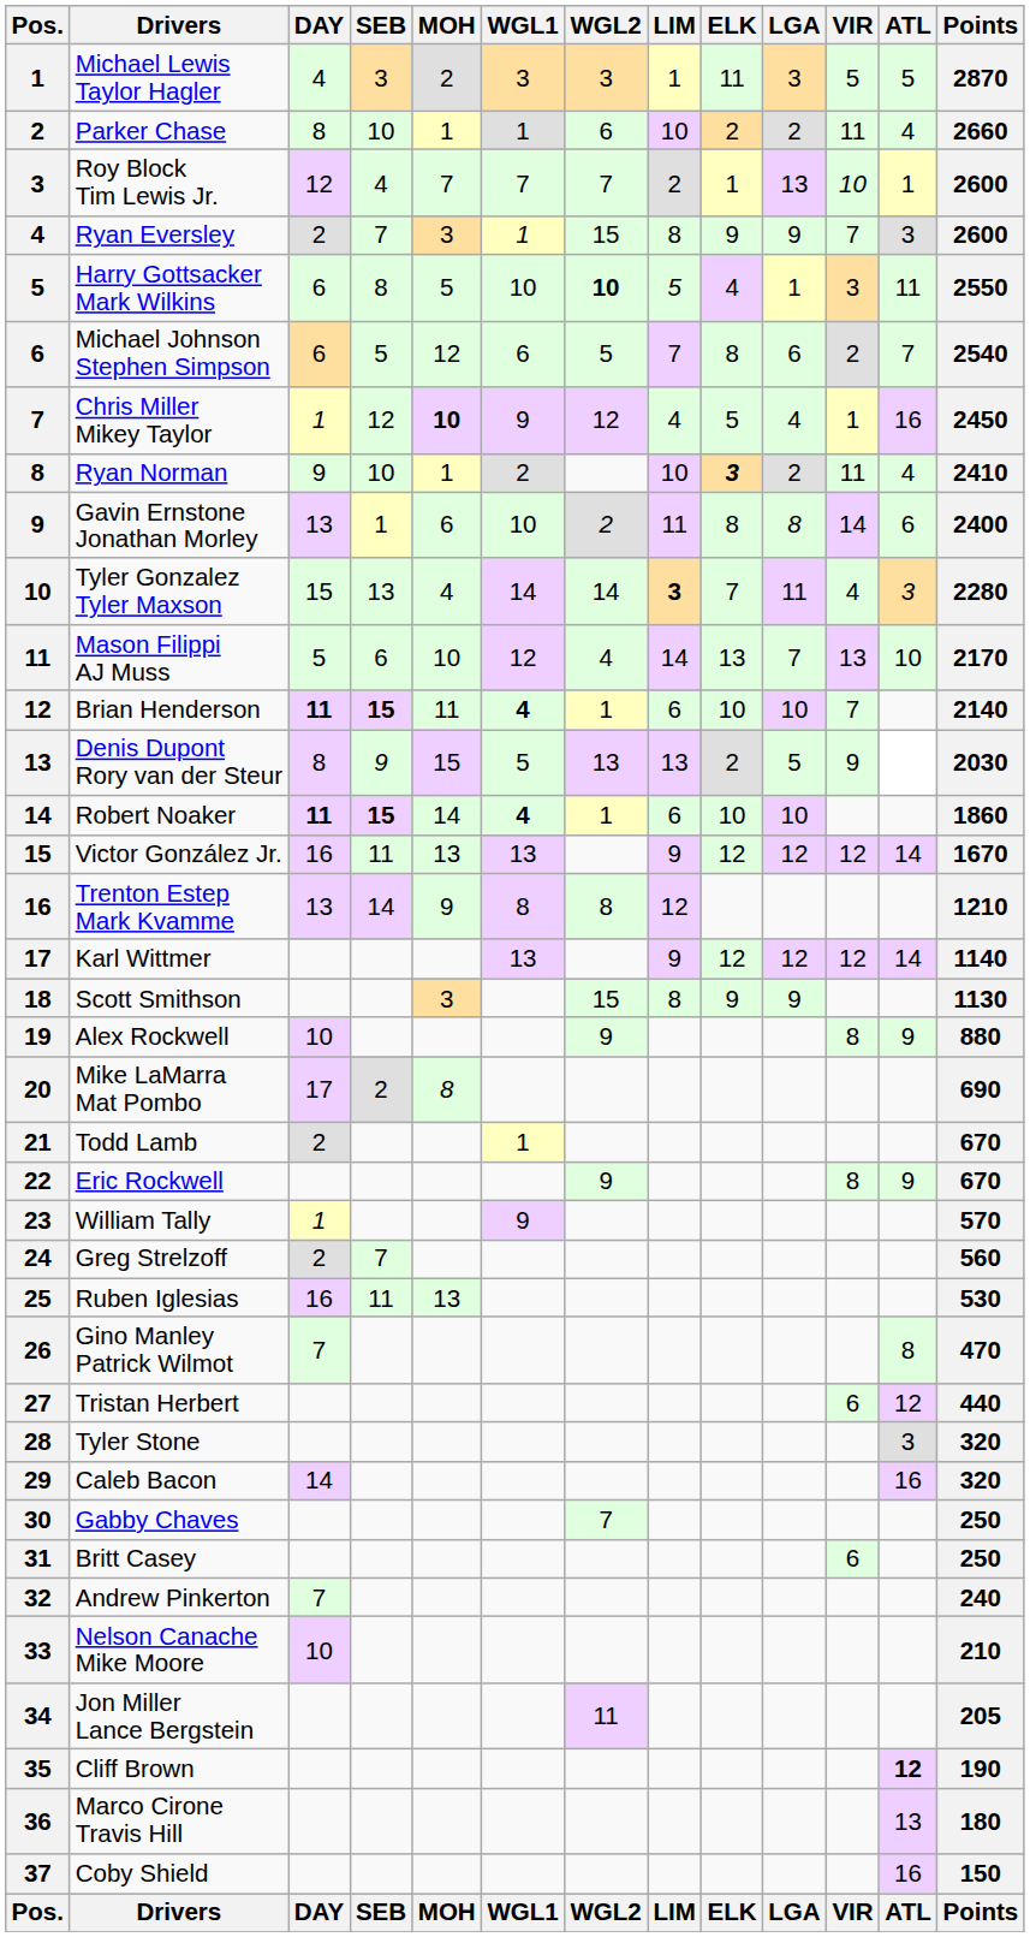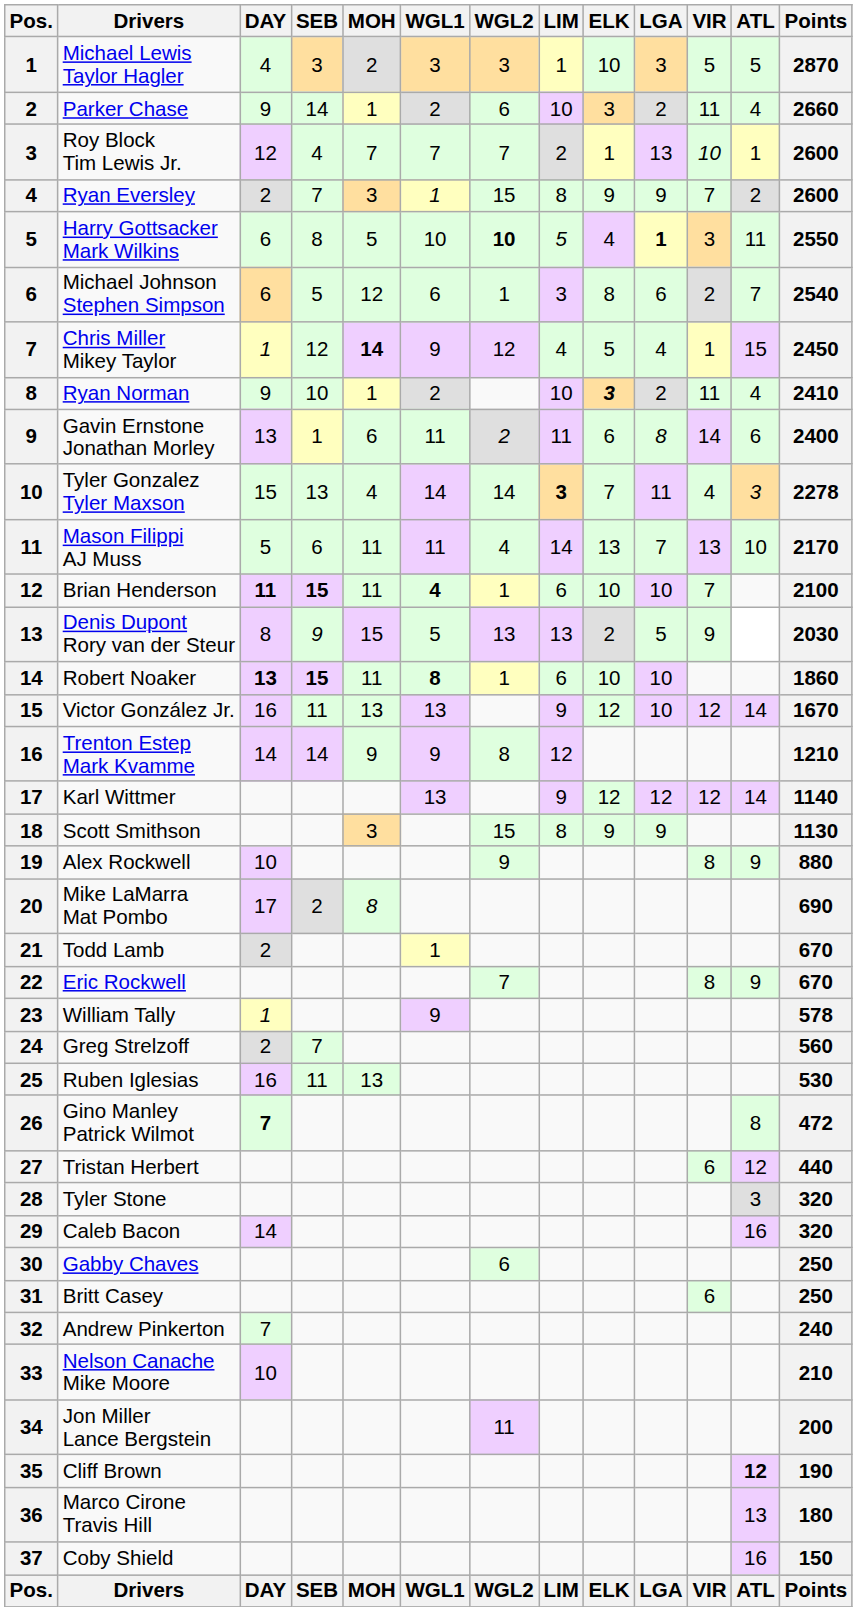 <table class="wikitable" style="font-size:85%; text-align:center;">
 <tr>
 <th>Pos.</th>
 <th>Drivers</th>
 <th>DAY</th>
 <th>SEB</th>
 <th>MOH</th>
 <th>WGL1</th>
 <th>WGL2</th>
 <th>LIM</th>
 <th>ELK</th>
 <th>LGA</th>
 <th>VIR</th>
 <th>ATL</th>
 <th>Points</th>
 </tr>
 <tr>
 <th>1</th>
 <td align=left> <a href='#'>Michael Lewis</a><br> <a href='#'>Taylor Hagler</a></td>
 <td style="background:#dfffdf;">4</td>
 <td style="background:#ffdf9f;">3</td>
 <td style="background:#dfdfdf;">2</td>
 <td style="background:#ffdf9f;">3</td>
 <td style="background:#ffdf9f;">3</td>
 <td style="background:#ffffbf;">1</td>
-<td style="background:#dfffdf;">11</td>
+<td style="background:#dfffdf;">10</td>
 <td style="background:#ffdf9f;">3</td>
 <td style="background:#dfffdf;">5</td>
 <td style="background:#dfffdf;">5</td>
 <th>2870</th>
 </tr>
 <tr>
 <th>2</th>
 <td align=left> <a href='#'>Parker Chase</a></td>
-<td style="background:#dfffdf;">8</td>
-<td style="background:#dfffdf;">10</td>
+<td style="background:#dfffdf;">9</td>
+<td style="background:#dfffdf;">14</td>
 <td style="background:#ffffbf;">1</td>
-<td style="background:#dfdfdf;">1</td>
+<td style="background:#dfdfdf;">2</td>
 <td style="background:#dfffdf;">6</td>
 <td style="background:#efcfff;">10</td>
-<td style="background:#ffdf9f;">2</td>
+<td style="background:#ffdf9f;">3</td>
 <td style="background:#dfdfdf;">2</td>
 <td style="background:#dfffdf;">11</td>
 <td style="background:#dfffdf;">4</td>
 <th>2660</th>
 </tr>
 <tr>
 <th>3</th>
 <td align=left> Roy Block<br> Tim Lewis Jr.</td>
 <td style="background-color:#efcfff">12</td>
 <td style="background:#dfffdf;">4</td>
 <td style="background:#dfffdf;">7</td>
 <td style="background:#dfffdf;">7</td>
 <td style="background:#dfffdf;">7</td>
 <td style="background:#dfdfdf;">2</td>
 <td style="background:#ffffbf;">1</td>
 <td style="background:#efcfff;">13</td>
 <td style="background:#dfffdf;"><em>10</em></td>
 <td style="background:#ffffbf;">1</td>
 <th>2600</th>
 </tr>
 <tr>
 <th>4</th>
 <td align=left> <a href='#'>Ryan Eversley</a></td>
 <td style="background:#dfdfdf;">2</td>
 <td style="background:#dfffdf;">7</td>
 <td style="background:#ffdf9f;">3</td>
 <td style="background:#ffffbf;"><em>1</em></td>
 <td style="background:#dfffdf;">15</td>
 <td style="background:#dfffdf;">8</td>
 <td style="background:#dfffdf;">9</td>
 <td style="background:#dfffdf;">9</td>
 <td style="background:#dfffdf;">7</td>
-<td style="background:#dfdfdf;">3</td>
+<td style="background:#dfdfdf;">2</td>
 <th>2600</th>
 </tr>
 <tr>
 <th>5</th>
 <td align=left> <a href='#'>Harry Gottsacker</a><br> <a href='#'>Mark Wilkins</a></td>
 <td style="background:#dfffdf;">6</td>
 <td style="background:#dfffdf;">8</td>
 <td style="background:#dfffdf;">5</td>
 <td style="background:#dfffdf;">10</td>
 <td style="background:#dfffdf;"><strong>10</strong></td>
 <td style="background:#dfffdf;"><em>5</em></td>
 <td style="background:#efcfff;">4</td>
-<td style="background:#ffffbf;">1</td>
+<td style="background:#ffffbf;"><strong>1</strong></td>
 <td style="background:#ffdf9f;">3</td>
 <td style="background:#dfffdf;">11</td>
 <th>2550</th>
 </tr>
 <tr>
 <th>6</th>
 <td align=left> Michael Johnson<br> <a href='#'>Stephen Simpson</a></td>
 <td style="background:#ffdf9f;">6</td>
 <td style="background:#dfffdf;">5</td>
 <td style="background:#dfffdf;">12</td>
 <td style="background:#dfffdf;">6</td>
-<td style="background:#dfffdf;">5</td>
-<td style="background:#efcfff;">7</td>
+<td style="background:#dfffdf;">1</td>
+<td style="background:#efcfff;">3</td>
 <td style="background:#dfffdf;">8</td>
 <td style="background:#dfffdf;">6</td>
 <td style="background:#dfdfdf;">2</td>
 <td style="background:#dfffdf;">7</td>
 <th>2540</th>
 </tr>
 <tr>
 <th>7</th>
 <td align=left> <a href='#'>Chris Miller</a><br> Mikey Taylor</td>
 <td style="background:#ffffbf;"><em>1</em></td>
 <td style="background:#dfffdf;">12</td>
-<td style="background:#efcfff;"><strong>10</strong></td>
+<td style="background:#efcfff;"><strong>14</strong></td>
 <td style="background:#efcfff;">9</td>
 <td style="background:#efcfff;">12</td>
 <td style="background:#dfffdf;">4</td>
 <td style="background:#dfffdf;">5</td>
 <td style="background:#dfffdf;">4</td>
 <td style="background:#ffffbf;">1</td>
-<td style="background:#efcfff;">16</td>
+<td style="background:#efcfff;">15</td>
 <th>2450</th>
 </tr>
 <tr>
 <th>8</th>
 <td align=left> <a href='#'>Ryan Norman</a></td>
 <td style="background:#dfffdf;">9</td>
 <td style="background:#dfffdf;">10</td>
 <td style="background:#ffffbf;">1</td>
 <td style="background:#dfdfdf;">2</td>
 <td></td>
 <td style="background:#efcfff;">10</td>
 <td style="background:#ffdf9f;"><strong><em>3</em></strong></td>
 <td style="background:#dfdfdf;">2</td>
 <td style="background:#dfffdf;">11</td>
 <td style="background:#dfffdf;">4</td>
 <th>2410</th>
 </tr>
 <tr>
 <th>9</th>
 <td align=left> Gavin Ernstone<br> Jonathan Morley</td>
 <td style="background-color:#efcfff">13</td>
 <td style="background:#ffffbf;">1</td>
 <td style="background:#dfffdf;">6</td>
-<td style="background:#dfffdf;">10</td>
+<td style="background:#dfffdf;">11</td>
 <td style="background:#dfdfdf;"><em>2</em></td>
 <td style="background:#efcfff;">11</td>
-<td style="background:#dfffdf;">8</td>
+<td style="background:#dfffdf;">6</td>
 <td style="background:#dfffdf;"><em>8</em></td>
 <td style="background:#efcfff;">14</td>
 <td style="background:#dfffdf;">6</td>
 <th>2400</th>
 </tr>
 <tr>
 <th>10</th>
 <td align=left> Tyler Gonzalez<br> <a href='#'>Tyler Maxson</a></td>
 <td style="background:#dfffdf;">15</td>
 <td style="background:#dfffdf;">13</td>
 <td style="background:#dfffdf;">4</td>
 <td style="background:#efcfff;">14</td>
 <td style="background:#dfffdf;">14</td>
 <td style="background:#ffdf9f;"><strong>3</strong></td>
 <td style="background:#dfffdf;">7</td>
 <td style="background:#efcfff;">11</td>
 <td style="background:#dfffdf;">4</td>
 <td style="background:#ffdf9f;"><em>3</em></td>
-<th>2280</th>
+<th>2278</th>
 </tr>
 <tr>
 <th>11</th>
 <td align=left> <a href='#'>Mason Filippi</a><br> AJ Muss</td>
 <td style="background:#dfffdf;">5</td>
 <td style="background:#dfffdf;">6</td>
-<td style="background:#dfffdf;">10</td>
-<td style="background:#efcfff;">12</td>
+<td style="background:#dfffdf;">11</td>
+<td style="background:#efcfff;">11</td>
 <td style="background:#dfffdf;">4</td>
 <td style="background:#efcfff;">14</td>
 <td style="background:#dfffdf;">13</td>
 <td style="background:#dfffdf;">7</td>
 <td style="background:#efcfff;">13</td>
 <td style="background:#dfffdf;">10</td>
 <th>2170</th>
 </tr>
 <tr>
 <th>12</th>
 <td align=left> Brian Henderson</td>
 <td style="background-color:#efcfff"><strong>11</strong></td>
 <td style="background:#efcfff;"><strong>15</strong></td>
 <td style="background:#dfffdf;">11</td>
 <td style="background:#dfffdf;"><strong>4</strong></td>
 <td style="background:#ffffbf;">1</td>
 <td style="background:#dfffdf;">6</td>
 <td style="background:#dfffdf;">10</td>
 <td style="background:#efcfff;">10</td>
 <td style="background:#dfffdf;">7</td>
 <td></td>
-<th>2140</th>
+<th>2100</th>
 </tr>
 <tr>
 <th>13</th>
 <td align=left> <a href='#'>Denis Dupont</a><br> Rory van der Steur</td>
 <td style="background-color:#efcfff">8</td>
 <td style="background:#dfffdf;"><em>9</em></td>
 <td style="background:#efcfff;">15</td>
 <td style="background:#dfffdf;">5</td>
 <td style="background:#efcfff;">13</td>
 <td style="background:#efcfff;">13</td>
 <td style="background:#dfdfdf;">2</td>
 <td style="background:#dfffdf;">5</td>
 <td style="background:#dfffdf;">9</td>
 <td style="background:#ffffff;" align="center"></td>
 <th>2030</th>
 </tr>
 <tr>
 <th>14</th>
 <td align=left> Robert Noaker</td>
-<td style="background-color:#efcfff"><strong>11</strong></td>
+<td style="background-color:#efcfff"><strong>13</strong></td>
 <td style="background:#efcfff;"><strong>15</strong></td>
-<td style="background:#dfffdf;">14</td>
-<td style="background:#dfffdf;"><strong>4</strong></td>
+<td style="background:#dfffdf;">11</td>
+<td style="background:#dfffdf;"><strong>8</strong></td>
 <td style="background:#ffffbf;">1</td>
 <td style="background:#dfffdf;">6</td>
 <td style="background:#dfffdf;">10</td>
 <td style="background:#efcfff;">10</td>
 <td></td>
 <td></td>
 <th>1860</th>
 </tr>
 <tr>
 <th>15</th>
 <td align=left> Victor González Jr.</td>
 <td style="background-color:#efcfff">16</td>
 <td style="background:#dfffdf;">11</td>
 <td style="background:#dfffdf;">13</td>
 <td style="background:#efcfff;">13</td>
 <td></td>
 <td style="background:#efcfff;">9</td>
 <td style="background:#dfffdf;">12</td>
-<td style="background:#efcfff;">12</td>
+<td style="background:#efcfff;">10</td>
 <td style="background:#efcfff;">12</td>
 <td style="background:#efcfff;">14</td>
 <th>1670</th>
 </tr>
 <tr>
 <th>16</th>
 <td align=left> <a href='#'>Trenton Estep</a><br> <a href='#'>Mark Kvamme</a></td>
-<td style="background:#efcfff;">13</td>
+<td style="background:#efcfff;">14</td>
 <td style="background:#efcfff;">14</td>
 <td style="background:#dfffdf;">9</td>
-<td style="background:#efcfff;">8</td>
+<td style="background:#efcfff;">9</td>
 <td style="background:#dfffdf;">8</td>
 <td style="background:#efcfff;">12</td>
 <td></td>
 <td></td>
 <td></td>
 <td></td>
 <th>1210</th>
 </tr>
 <tr>
 <th>17</th>
 <td align=left> Karl Wittmer</td>
 <td></td>
 <td></td>
 <td></td>
 <td style="background:#efcfff;">13</td>
 <td></td>
 <td style="background:#efcfff;">9</td>
 <td style="background:#dfffdf;">12</td>
 <td style="background:#efcfff;">12</td>
 <td style="background:#efcfff;">12</td>
 <td style="background:#efcfff;">14</td>
 <th>1140</th>
 </tr>
 <tr>
 <th>18</th>
 <td align=left> Scott Smithson</td>
 <td></td>
 <td></td>
 <td style="background:#ffdf9f;">3</td>
 <td></td>
 <td style="background:#dfffdf;">15</td>
 <td style="background:#dfffdf;">8</td>
 <td style="background:#dfffdf;">9</td>
 <td style="background:#dfffdf;">9</td>
 <td></td>
 <td></td>
 <th>1130</th>
 </tr>
 <tr>
 <th>19</th>
 <td align=left> Alex Rockwell</td>
 <td style="background-color:#efcfff">10</td>
 <td></td>
 <td></td>
 <td></td>
 <td style="background:#dfffdf;">9</td>
 <td></td>
 <td></td>
 <td></td>
 <td style="background:#dfffdf;">8</td>
 <td style="background:#dfffdf;">9</td>
 <th>880</th>
 </tr>
 <tr>
 <th>20</th>
 <td align=left> Mike LaMarra<br> Mat Pombo</td>
 <td style="background-color:#efcfff">17</td>
 <td style="background:#dfdfdf;">2</td>
 <td style="background:#dfffdf;"><em>8</em></td>
 <td></td>
 <td></td>
 <td></td>
 <td></td>
 <td></td>
 <td></td>
 <td></td>
 <th>690</th>
 </tr>
 <tr>
 <th>21</th>
 <td align=left> Todd Lamb</td>
 <td style="background:#dfdfdf;">2</td>
 <td></td>
 <td></td>
 <td style="background:#ffffbf;">1</td>
 <td></td>
 <td></td>
 <td></td>
 <td></td>
 <td></td>
 <td></td>
 <th>670</th>
 </tr>
 <tr>
 <th>22</th>
 <td align=left> <a href='#'>Eric Rockwell</a></td>
 <td></td>
 <td></td>
 <td></td>
 <td></td>
-<td style="background:#dfffdf;">9</td>
+<td style="background:#dfffdf;">7</td>
 <td></td>
 <td></td>
 <td></td>
 <td style="background:#dfffdf;">8</td>
 <td style="background:#dfffdf;">9</td>
 <th>670</th>
 </tr>
 <tr>
 <th>23</th>
 <td align=left> William Tally</td>
 <td style="background:#ffffbf;"><em>1</em></td>
 <td></td>
 <td></td>
 <td style="background:#efcfff;">9</td>
 <td></td>
 <td></td>
 <td></td>
 <td></td>
 <td></td>
 <td></td>
-<th>570</th>
+<th>578</th>
 </tr>
 <tr>
 <th>24</th>
 <td align=left> Greg Strelzoff</td>
 <td style="background:#dfdfdf;">2</td>
 <td style="background:#dfffdf;">7</td>
 <td></td>
 <td></td>
 <td></td>
 <td></td>
 <td></td>
 <td></td>
 <td></td>
 <td></td>
 <th>560</th>
 </tr>
 <tr>
 <th>25</th>
 <td align=left> Ruben Iglesias</td>
 <td style="background-color:#efcfff">16</td>
 <td style="background:#dfffdf;">11</td>
 <td style="background:#dfffdf;">13</td>
 <td></td>
 <td></td>
 <td></td>
 <td></td>
 <td></td>
 <td></td>
 <td></td>
 <th>530</th>
 </tr>
 <tr>
 <th>26</th>
 <td align=left> Gino Manley<br> Patrick Wilmot</td>
-<td style="background:#dfffdf;">7</td>
+<td style="background:#dfffdf;"><strong>7</strong></td>
 <td></td>
 <td></td>
 <td></td>
 <td></td>
 <td></td>
 <td></td>
 <td></td>
 <td></td>
 <td style="background:#dfffdf;">8</td>
-<th>470</th>
+<th>472</th>
 </tr>
 <tr>
 <th>27</th>
 <td align=left> Tristan Herbert</td>
 <td></td>
 <td></td>
 <td></td>
 <td></td>
 <td></td>
 <td></td>
 <td></td>
 <td></td>
 <td style="background:#dfffdf;">6</td>
 <td style="background:#efcfff;">12</td>
 <th>440</th>
 </tr>
 <tr>
 <th>28</th>
 <td align=left> Tyler Stone</td>
 <td></td>
 <td></td>
 <td></td>
 <td></td>
 <td></td>
 <td></td>
 <td></td>
 <td></td>
 <td></td>
 <td style="background:#dfdfdf;">3</td>
 <th>320</th>
 </tr>
 <tr>
 <th>29</th>
 <td align=left> Caleb Bacon</td>
 <td style="background-color:#efcfff">14</td>
 <td></td>
 <td></td>
 <td></td>
 <td></td>
 <td></td>
 <td></td>
 <td></td>
 <td></td>
 <td style="background:#efcfff;">16</td>
 <th>320</th>
 </tr>
 <tr>
 <th>30</th>
 <td align=left> <a href='#'>Gabby Chaves</a></td>
 <td></td>
 <td></td>
 <td></td>
 <td></td>
-<td style="background:#dfffdf;">7</td>
+<td style="background:#dfffdf;">6</td>
 <td></td>
 <td></td>
 <td></td>
 <td></td>
 <td></td>
 <th>250</th>
 </tr>
 <tr>
 <th>31</th>
 <td align=left> Britt Casey</td>
 <td></td>
 <td></td>
 <td></td>
 <td></td>
 <td></td>
 <td></td>
 <td></td>
 <td></td>
 <td style="background:#dfffdf;">6</td>
 <td></td>
 <th>250</th>
 </tr>
 <tr>
 <th>32</th>
 <td align=left> Andrew Pinkerton</td>
 <td style="background:#dfffdf;">7</td>
 <td></td>
 <td></td>
 <td></td>
 <td></td>
 <td></td>
 <td></td>
 <td></td>
 <td></td>
 <td></td>
 <th>240</th>
 </tr>
 <tr>
 <th>33</th>
 <td align=left> <a href='#'>Nelson Canache</a><br> Mike Moore</td>
 <td style="background-color:#efcfff">10</td>
 <td></td>
 <td></td>
 <td></td>
 <td></td>
 <td></td>
 <td></td>
 <td></td>
 <td></td>
 <td></td>
 <th>210</th>
 </tr>
 <tr>
 <th>34</th>
 <td align=left> Jon Miller<br> Lance Bergstein</td>
 <td></td>
 <td></td>
 <td></td>
 <td></td>
 <td style="background-color:#efcfff">11</td>
 <td></td>
 <td></td>
 <td></td>
 <td></td>
 <td></td>
-<th>205</th>
+<th>200</th>
 </tr>
 <tr>
 <th>35</th>
 <td align=left> Cliff Brown</td>
 <td></td>
 <td></td>
 <td></td>
 <td></td>
 <td></td>
 <td></td>
 <td></td>
 <td></td>
 <td></td>
 <td style="background-color:#efcfff"><strong>12</strong></td>
 <th>190</th>
 </tr>
 <tr>
 <th>36</th>
 <td align=left> Marco Cirone<br> Travis Hill</td>
 <td></td>
 <td></td>
 <td></td>
 <td></td>
 <td></td>
 <td></td>
 <td></td>
 <td></td>
 <td></td>
 <td style="background-color:#efcfff">13</td>
 <th>180</th>
 </tr>
 <tr>
 <th>37</th>
 <td align=left> Coby Shield</td>
 <td></td>
 <td></td>
 <td></td>
 <td></td>
 <td></td>
 <td></td>
 <td></td>
 <td></td>
 <td></td>
 <td style="background-color:#efcfff">16</td>
 <th>150</th>
 </tr>
 <tr>
 <th>Pos.</th>
 <th>Drivers</th>
 <th>DAY</th>
 <th>SEB</th>
 <th>MOH</th>
 <th>WGL1</th>
 <th>WGL2</th>
 <th>LIM</th>
 <th>ELK</th>
 <th>LGA</th>
 <th>VIR</th>
 <th>ATL</th>
 <th>Points</th>
 </tr>
 </table>
